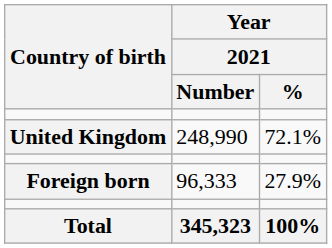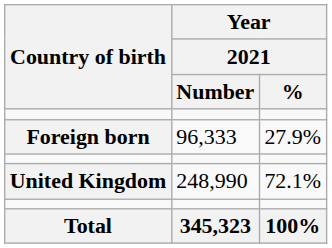 <table class="wikitable">
 <tr>
 <th rowspan="3">Country of birth</th>
 <th colspan="2">Year</th>
 </tr>
 <tr>
 <th colspan="2">2021</th>
 </tr>
 <tr>
 <th>Number</th>
 <th>%</th>
 </tr>
 <tr>
 <td></td>
 <td></td>
 <td></td>
 </tr>
 <tr>
-<th>United Kingdom</th>
-<td>248,990</td>
-<td>72.1%</td>
+<th>Foreign born</th>
+<td>96,333</td>
+<td>27.9%</td>
 </tr>
 <tr>
 <td></td>
 <td></td>
 <td></td>
 </tr>
 <tr>
-<th>Foreign born</th>
-<td>96,333</td>
-<td>27.9%</td>
+<th>United Kingdom</th>
+<td>248,990</td>
+<td>72.1%</td>
 </tr>
 <tr>
 <td></td>
 <td></td>
 <td></td>
 </tr>
 <tr>
 <th>Total</th>
 <th>345,323</th>
 <th>100%</th>
 </tr>
 </table>
